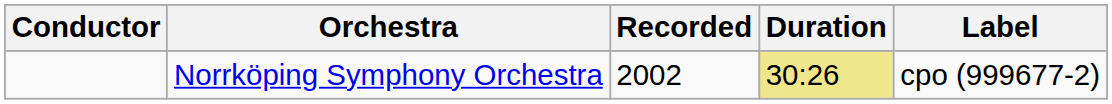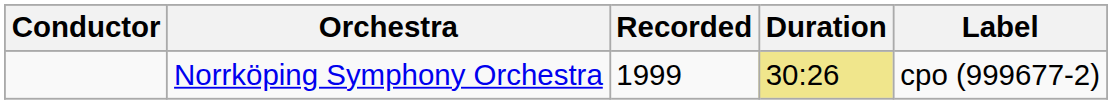 <table class="wikitable sortable">
 <tr>
 <th scope="col">Conductor</th>
 <th scope="col">Orchestra</th>
 <th scope="col">Recorded</th>
 <th scope="col">Duration</th>
 <th scope="col">Label</th>
 </tr>
 <tr>
 <td></td>
 <td><a href='#'>Norrköping Symphony Orchestra</a></td>
-<td>2002</td>
+<td>1999</td>
 <td style="background: khaki;">30:26</td>
 <td>cpo (999677-2)</td>
 </tr>
 </table>
